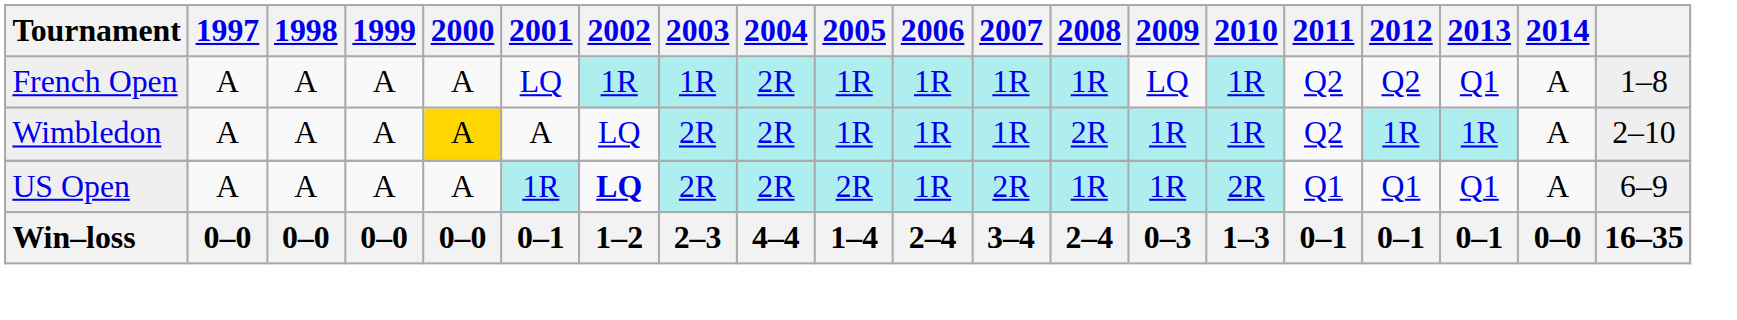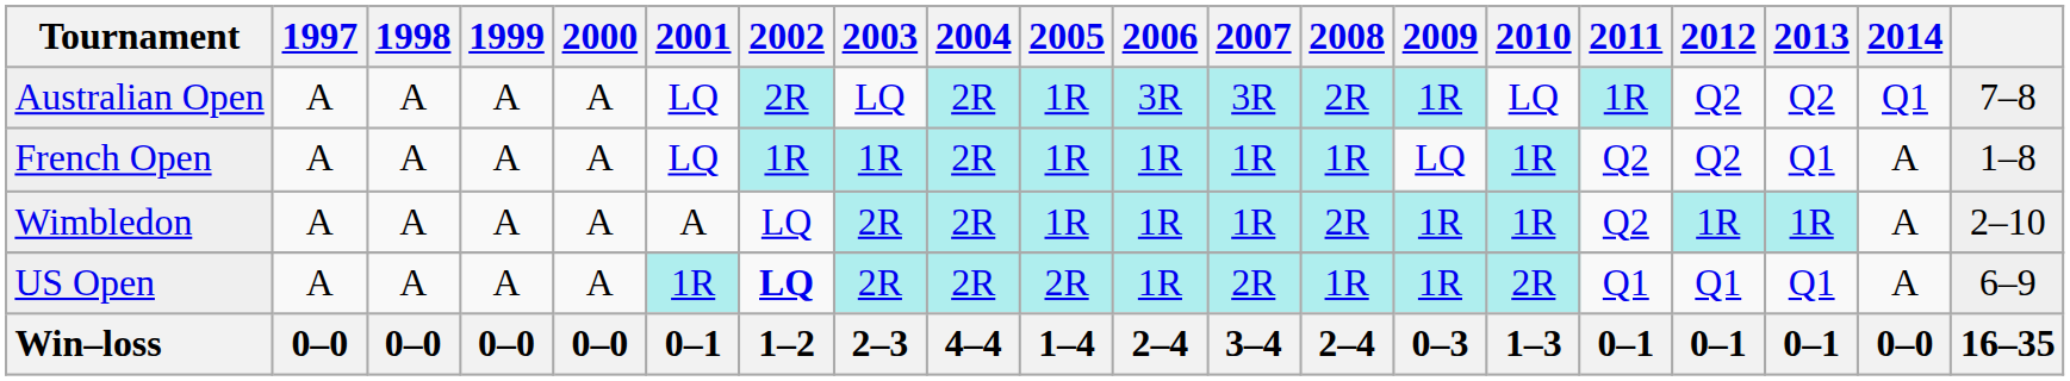 <table class="wikitable" style="font-size:97%">
 <tr>
 <th>Tournament</th>
 <th><a href='#'>1997</a></th>
 <th><a href='#'>1998</a></th>
 <th><a href='#'>1999</a></th>
 <th><a href='#'>2000</a></th>
 <th><a href='#'>2001</a></th>
 <th><a href='#'>2002</a></th>
 <th><a href='#'>2003</a></th>
 <th><a href='#'>2004</a></th>
 <th><a href='#'>2005</a></th>
 <th><a href='#'>2006</a></th>
 <th><a href='#'>2007</a></th>
 <th><a href='#'>2008</a></th>
 <th><a href='#'>2009</a></th>
 <th><a href='#'>2010</a></th>
 <th><a href='#'>2011</a></th>
 <th><a href='#'>2012</a></th>
 <th><a href='#'>2013</a></th>
 <th><a href='#'>2014</a></th>
 <th></th>
+</tr>
+<tr>
+<td style="background:#EFEFEF;"><a href='#'>Australian Open</a></td>
+<td align="center">A</td>
+<td align="center">A</td>
+<td align="center">A</td>
+<td align="center">A</td>
+<td align="center"><a href='#'>LQ</a></td>
+<td align="center" style="background:#afeeee;"><a href='#'>2R</a></td>
+<td align="center"><a href='#'>LQ</a></td>
+<td align="center" style="background:#afeeee;"><a href='#'>2R</a></td>
+<td align="center" style="background:#afeeee;"><a href='#'>1R</a></td>
+<td align="center" style="background:#afeeee;"><a href='#'>3R</a></td>
+<td align="center" style="background:#afeeee;"><a href='#'>3R</a></td>
+<td align="center" style="background:#afeeee;"><a href='#'>2R</a></td>
+<td align="center" style="background:#afeeee;"><a href='#'>1R</a></td>
+<td align="center"><a href='#'>LQ</a></td>
+<td align="center" style="background:#afeeee;"><a href='#'>1R</a></td>
+<td align="center"><a href='#'>Q2</a></td>
+<td align="center"><a href='#'>Q2</a></td>
+<td align="center"><a href='#'>Q1</a></td>
+<td align="center" style="background:#EFEFEF;">7–8</td>
 </tr>
 <tr>
 <td style="background:#EFEFEF;"><a href='#'>French Open</a></td>
 <td align="center">A</td>
 <td align="center">A</td>
 <td align="center">A</td>
 <td align="center">A</td>
 <td align="center"><a href='#'>LQ</a></td>
 <td align="center" style="background:#afeeee;"><a href='#'>1R</a></td>
 <td align="center" style="background:#afeeee;"><a href='#'>1R</a></td>
 <td align="center" style="background:#afeeee;"><a href='#'>2R</a></td>
 <td align="center" style="background:#afeeee;"><a href='#'>1R</a></td>
 <td align="center" style="background:#afeeee;"><a href='#'>1R</a></td>
 <td align="center" style="background:#afeeee;"><a href='#'>1R</a></td>
 <td align="center" style="background:#afeeee;"><a href='#'>1R</a></td>
 <td align="center"><a href='#'>LQ</a></td>
 <td align="center" style="background:#afeeee;"><a href='#'>1R</a></td>
 <td align="center"><a href='#'>Q2</a></td>
 <td align="center"><a href='#'>Q2</a></td>
 <td align="center"><a href='#'>Q1</a></td>
 <td align="center">A</td>
 <td align="center" style="background:#EFEFEF;">1–8</td>
 </tr>
 <tr>
 <td style="background:#EFEFEF;"><a href='#'>Wimbledon</a></td>
 <td align="center">A</td>
 <td align="center">A</td>
 <td align="center">A</td>
-<td align="center" style="background: gold;">A</td>
+<td align="center">A</td>
 <td align="center">A</td>
 <td align="center"><a href='#'>LQ</a></td>
 <td align="center" style="background:#afeeee;"><a href='#'>2R</a></td>
 <td align="center" style="background:#afeeee;"><a href='#'>2R</a></td>
 <td align="center" style="background:#afeeee;"><a href='#'>1R</a></td>
 <td align="center" style="background:#afeeee;"><a href='#'>1R</a></td>
 <td align="center" style="background:#afeeee;"><a href='#'>1R</a></td>
 <td align="center" style="background:#afeeee;"><a href='#'>2R</a></td>
 <td align="center" style="background:#afeeee;"><a href='#'>1R</a></td>
 <td align="center" style="background:#afeeee;"><a href='#'>1R</a></td>
 <td align="center"><a href='#'>Q2</a></td>
 <td align="center" style="background:#afeeee;"><a href='#'>1R</a></td>
 <td align="center" style="background:#afeeee;"><a href='#'>1R</a></td>
 <td align="center">A</td>
 <td align="center" style="background:#EFEFEF;">2–10</td>
 </tr>
 <tr>
 </tr>
 <tr>
 <td style="background:#EFEFEF;"><a href='#'>US Open</a></td>
 <td align="center">A</td>
 <td align="center">A</td>
 <td align="center">A</td>
 <td align="center">A</td>
 <td align="center" style="background:#afeeee;"><a href='#'>1R</a></td>
 <td align="center"><strong><a href='#'>LQ</a></strong></td>
 <td align="center" style="background:#afeeee;"><a href='#'>2R</a></td>
 <td align="center" style="background:#afeeee;"><a href='#'>2R</a></td>
 <td align="center" style="background:#afeeee;"><a href='#'>2R</a></td>
 <td align="center" style="background:#afeeee;"><a href='#'>1R</a></td>
 <td align="center" style="background:#afeeee;"><a href='#'>2R</a></td>
 <td align="center" style="background:#afeeee;"><a href='#'>1R</a></td>
 <td align="center" style="background:#afeeee;"><a href='#'>1R</a></td>
 <td align="center" style="background:#afeeee;"><a href='#'>2R</a></td>
 <td align="center"><a href='#'>Q1</a></td>
 <td align="center"><a href='#'>Q1</a></td>
 <td align="center"><a href='#'>Q1</a></td>
 <td align="center">A</td>
 <td align="center" style="background:#EFEFEF;">6–9</td>
 </tr>
 <tr>
 <th style=text-align:left>Win–loss</th>
 <th>0–0</th>
 <th>0–0</th>
 <th>0–0</th>
 <th>0–0</th>
 <th>0–1</th>
 <th>1–2</th>
 <th>2–3</th>
 <th>4–4</th>
 <th>1–4</th>
 <th>2–4</th>
 <th>3–4</th>
 <th>2–4</th>
 <th>0–3</th>
 <th>1–3</th>
 <th>0–1</th>
 <th>0–1</th>
 <th>0–1</th>
 <th>0–0</th>
 <th>16–35</th>
 </tr>
 </table>
